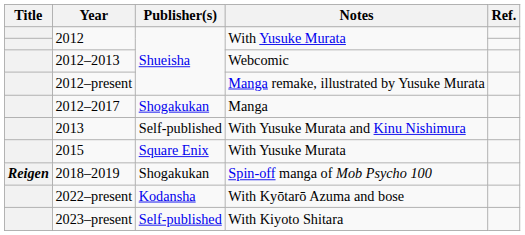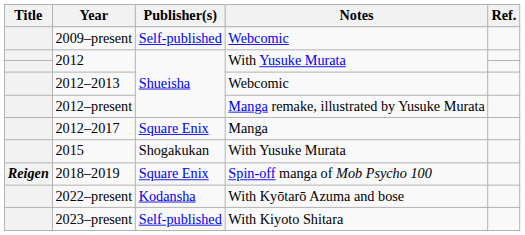 <table class="wikitable plainrowheaders sortable">
 <tr style="background:#ccc; text-align:center;">
 <th scope="col">Title</th>
 <th scope="col">Year</th>
 <th scope="col">Publisher(s)</th>
 <th scope="col">Notes</th>
 <th scope="col">Ref.</th>
+</tr>
+<tr>
+<th scope="row"></th>
+<td>2009–present</td>
+<td><a href='#'>Self-published</a></td>
+<td><a href='#'>Webcomic</a></td>
+<td></td>
 </tr>
 <tr>
 <th scope="row"></th>
 <td rowspan="2">2012</td>
 <td rowspan="4"><a href='#'>Shueisha</a></td>
 <td rowspan="2">With <a href='#'>Yusuke Murata</a></td>
 <td align="center"></td>
 </tr>
 <tr>
 <th scope="row"></th>
 <td align="center"></td>
 </tr>
 <tr>
 <th scope="row"></th>
 <td>2012–2013</td>
 <td>Webcomic</td>
 <td align="center"></td>
 </tr>
 <tr>
 <th scope="row"></th>
 <td>2012–present</td>
 <td><a href='#'>Manga</a> remake, illustrated by Yusuke Murata</td>
 <td></td>
 </tr>
 <tr>
 <th scope="row"></th>
 <td>2012–2017</td>
-<td><a href='#'>Shogakukan</a></td>
+<td><a href='#'>Square Enix</a></td>
 <td>Manga</td>
 <td></td>
 </tr>
 <tr>
 <th scope="row"></th>
-<td>2013</td>
-<td>Self-published</td>
-<td>With Yusuke Murata and <a href='#'>Kinu Nishimura</a></td>
-<td align="center"></td>
-</tr>
-<tr>
-<th scope="row"></th>
 <td>2015</td>
-<td><a href='#'>Square Enix</a></td>
+<td>Shogakukan</td>
 <td>With Yusuke Murata</td>
 <td align="center"></td>
 </tr>
 <tr>
 <th scope="row"><em>Reigen</em></th>
 <td>2018–2019</td>
-<td>Shogakukan</td>
+<td><a href='#'>Square Enix</a></td>
 <td><a href='#'>Spin-off</a> manga of <em>Mob Psycho 100</em></td>
 <td align="center"></td>
 </tr>
 <tr>
 <th scope="row"></th>
 <td>2022–present</td>
 <td><a href='#'>Kodansha</a></td>
 <td>With Kyōtarō Azuma and bose</td>
 <td align="center"></td>
 </tr>
 <tr>
 <th scope="row"></th>
 <td>2023–present</td>
 <td><a href='#'>Self-published</a></td>
 <td>With Kiyoto Shitara</td>
 <td align="center"></td>
 </tr>
 </table>
